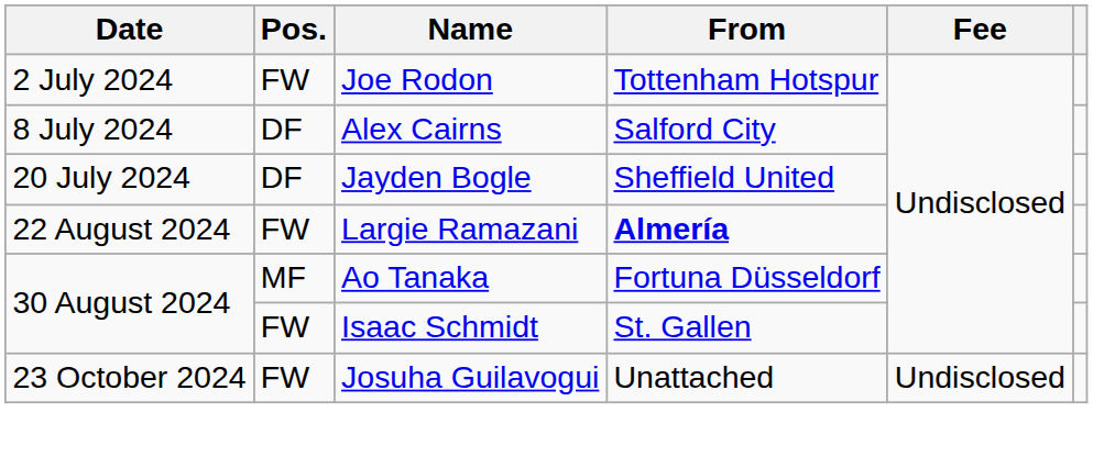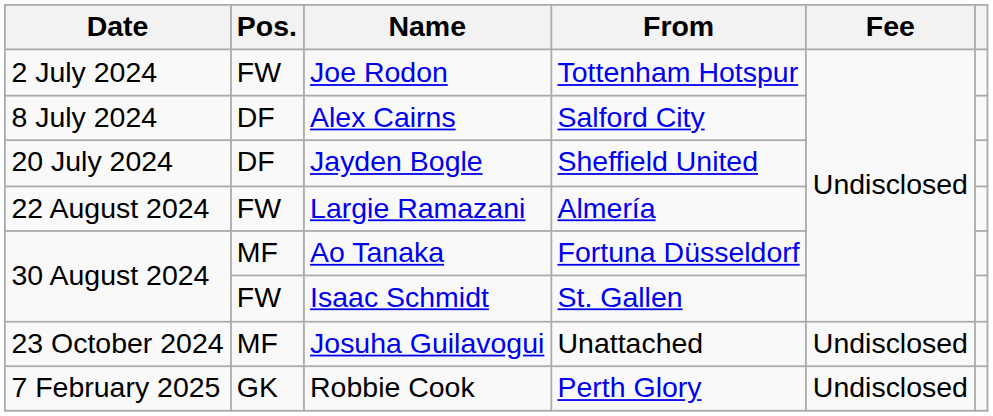 <table class="wikitable">
 <tr>
 <th>Date</th>
 <th>Pos.</th>
 <th>Name</th>
 <th>From</th>
 <th>Fee</th>
 <th></th>
 </tr>
 <tr>
 <td>2 July 2024</td>
 <td>FW</td>
 <td> <a href='#'>Joe Rodon</a></td>
 <td> <a href='#'>Tottenham Hotspur</a></td>
 <td rowspan="6">Undisclosed</td>
 <td></td>
 </tr>
 <tr>
 <td>8 July 2024</td>
 <td>DF</td>
 <td> <a href='#'>Alex Cairns</a></td>
 <td> <a href='#'>Salford City</a></td>
 <td></td>
 </tr>
 <tr>
 <td>20 July 2024</td>
 <td>DF</td>
 <td> <a href='#'>Jayden Bogle</a></td>
 <td> <a href='#'>Sheffield United</a></td>
 <td></td>
 </tr>
 <tr>
 <td>22 August 2024</td>
 <td>FW</td>
 <td> <a href='#'>Largie Ramazani</a></td>
-<td><strong> <a href='#'>Almería</a></strong></td>
+<td> <a href='#'>Almería</a></td>
 <td></td>
 </tr>
 <tr>
 <td rowspan="2">30 August 2024</td>
 <td>MF</td>
 <td> <a href='#'>Ao Tanaka</a></td>
 <td> <a href='#'>Fortuna Düsseldorf</a></td>
 <td></td>
 </tr>
 <tr>
 <td>FW</td>
 <td> <a href='#'>Isaac Schmidt</a></td>
 <td> <a href='#'>St. Gallen</a></td>
 <td></td>
 </tr>
 <tr>
 <td>23 October 2024</td>
-<td>FW</td>
+<td>MF</td>
 <td> <a href='#'>Josuha Guilavogui</a></td>
 <td>Unattached</td>
 <td>Undisclosed</td>
 <td></td>
 </tr>
+<tr>
+<td>7 February 2025</td>
+<td>GK</td>
+<td> Robbie Cook</td>
+<td> <a href='#'>Perth Glory</a></td>
+<td>Undisclosed</td>
+<td></td>
+</tr>
 </table>
